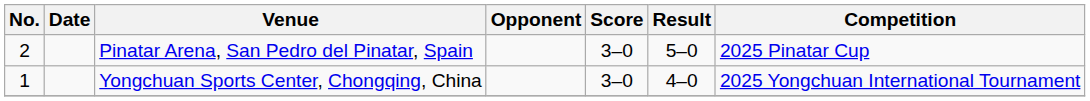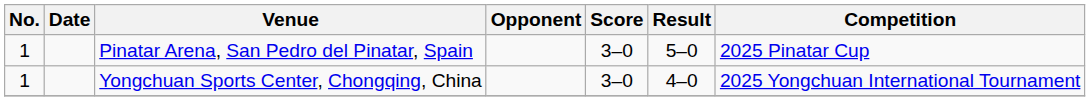 <table class="wikitable sortable">
 <tr>
 <th scope="col">No.</th>
 <th scope="col">Date</th>
 <th scope="col">Venue</th>
 <th scope="col">Opponent</th>
 <th scope="col">Score</th>
 <th scope="col">Result</th>
 <th scope="col">Competition</th>
 </tr>
 <tr>
-<td style="text-align:center">2</td>
+<td style="text-align:center">1</td>
 <td></td>
 <td><a href='#'>Pinatar Arena</a>, <a href='#'>San Pedro del Pinatar</a>, <a href='#'>Spain</a></td>
 <td></td>
 <td style="text-align:center">3–0</td>
 <td style="text-align:center">5–0</td>
 <td><a href='#'>2025 Pinatar Cup</a></td>
 </tr>
 <tr>
 <td style="text-align:center">1</td>
 <td></td>
 <td><a href='#'>Yongchuan Sports Center</a>, <a href='#'>Chongqing</a>, China</td>
 <td></td>
 <td style="text-align:center">3–0</td>
 <td style="text-align:center">4–0</td>
 <td><a href='#'>2025 Yongchuan International Tournament</a></td>
 </tr>
 <tr>
 </tr>
 </table>
